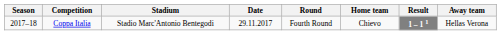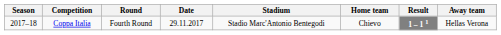 <table class="wikitable" style="text-align: center; font-size: 11px">
 <tr>
 <th width="50">Season</th>
 <th width="80">Competition</th>
+<th width="80">Round</th>
+<th width="70">Date</th>
 <th width="180">Stadium</th>
-<th width="70">Date</th>
-<th width="80">Round</th>
 <th width="80">Home team</th>
 <th width="50">Result</th>
 <th width="80">Away team</th>
 </tr>
 <tr>
 <td>2017–18</td>
 <td><a href='#'>Coppa Italia</a></td>
+<td>Fourth Round</td>
+<td>29.11.2017</td>
 <td>Stadio Marc'Antonio Bentegodi</td>
-<td>29.11.2017</td>
-<td>Fourth Round</td>
 <td>Chievo</td>
 <td style="background:grey; color:white;"><strong>1 – 1 <sup>1</sup></strong></td>
 <td>Hellas Verona</td>
 </tr>
 </table>
